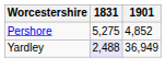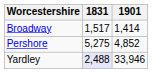 <table class="wikitable floatleft">
 <tr>
 <th>Worcestershire</th>
 <th>1831</th>
 <th>1901</th>
+</tr>
+<tr>
+<td><a href='#'>Broadway</a></td>
+<td>1,517</td>
+<td>1,414</td>
 </tr>
 <tr>
 <td><a href='#'>Pershore</a></td>
 <td>5,275</td>
 <td>4,852</td>
 </tr>
 <tr>
 <td>Yardley</td>
 <td style="background: lavender;">2,488</td>
-<td>36,949</td>
+<td>33,946</td>
 </tr>
 </table>
